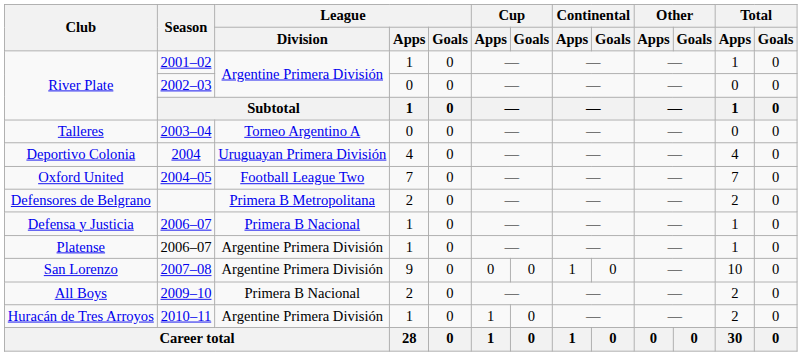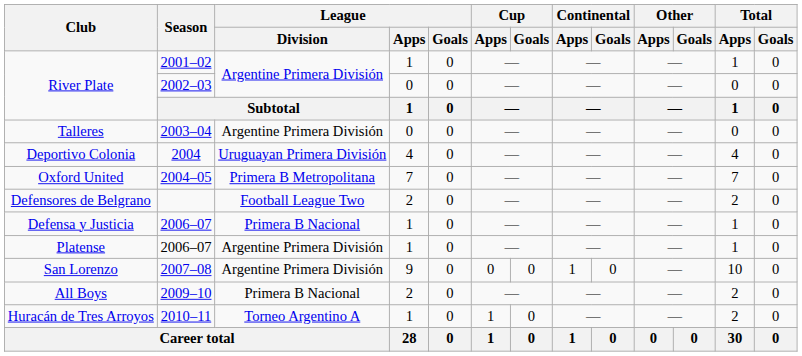 <table class="wikitable" style="text-align: center;">
 <tr>
 <th rowspan="2">Club</th>
 <th rowspan="2">Season</th>
 <th colspan="3">League</th>
 <th colspan="2">Cup</th>
 <th colspan="2">Continental</th>
 <th colspan="2">Other</th>
 <th colspan="2">Total</th>
 </tr>
 <tr>
 <th>Division</th>
 <th>Apps</th>
 <th>Goals</th>
 <th>Apps</th>
 <th>Goals</th>
 <th>Apps</th>
 <th>Goals</th>
 <th>Apps</th>
 <th>Goals</th>
 <th>Apps</th>
 <th>Goals</th>
 </tr>
 <tr>
 <td rowspan="3" valign="center"><a href='#'>River Plate</a></td>
 <td><a href='#'>2001–02</a></td>
 <td rowspan="2"><a href='#'>Argentine Primera División</a></td>
 <td>1</td>
 <td>0</td>
 <td colspan="2">—</td>
 <td colspan="2">—</td>
 <td colspan="2">—</td>
 <td>1</td>
 <td>0</td>
 </tr>
 <tr>
 <td><a href='#'>2002–03</a></td>
 <td>0</td>
 <td>0</td>
 <td colspan="2">—</td>
 <td colspan="2">—</td>
 <td colspan="2">—</td>
 <td>0</td>
 <td>0</td>
 </tr>
 <tr>
 <th colspan="2">Subtotal</th>
 <th>1</th>
 <th>0</th>
 <th colspan="2">—</th>
 <th colspan="2">—</th>
 <th colspan="2">—</th>
 <th>1</th>
 <th>0</th>
 </tr>
 <tr>
 <td valign="center"><a href='#'>Talleres</a></td>
 <td><a href='#'>2003–04</a></td>
-<td><a href='#'>Torneo Argentino A</a></td>
+<td>Argentine Primera División</td>
 <td>0</td>
 <td>0</td>
 <td colspan="2">—</td>
 <td colspan="2">—</td>
 <td colspan="2">—</td>
 <td>0</td>
 <td>0</td>
 </tr>
 <tr>
 <td valign="center"><a href='#'>Deportivo Colonia</a></td>
 <td><a href='#'>2004</a></td>
 <td><a href='#'>Uruguayan Primera División</a></td>
 <td>4</td>
 <td>0</td>
 <td colspan="2">—</td>
 <td colspan="2">—</td>
 <td colspan="2">—</td>
 <td>4</td>
 <td>0</td>
 </tr>
 <tr>
 <td valign="center"><a href='#'>Oxford United</a></td>
 <td><a href='#'>2004–05</a></td>
-<td><a href='#'>Football League Two</a></td>
+<td><a href='#'>Primera B Metropolitana</a></td>
 <td>7</td>
 <td>0</td>
 <td colspan="2">—</td>
 <td colspan="2">—</td>
 <td colspan="2">—</td>
 <td>7</td>
 <td>0</td>
 </tr>
 <tr>
 <td valign="center"><a href='#'>Defensores de Belgrano</a></td>
 <td></td>
-<td><a href='#'>Primera B Metropolitana</a></td>
+<td><a href='#'>Football League Two</a></td>
 <td>2</td>
 <td>0</td>
 <td colspan="2">—</td>
 <td colspan="2">—</td>
 <td colspan="2">—</td>
 <td>2</td>
 <td>0</td>
 </tr>
 <tr>
 <td valign="center"><a href='#'>Defensa y Justicia</a></td>
 <td><a href='#'>2006–07</a></td>
 <td><a href='#'>Primera B Nacional</a></td>
 <td>1</td>
 <td>0</td>
 <td colspan="2">—</td>
 <td colspan="2">—</td>
 <td colspan="2">—</td>
 <td>1</td>
 <td>0</td>
 </tr>
 <tr>
 <td valign="center"><a href='#'>Platense</a></td>
 <td>2006–07</td>
 <td>Argentine Primera División</td>
 <td>1</td>
 <td>0</td>
 <td colspan="2">—</td>
 <td colspan="2">—</td>
 <td colspan="2">—</td>
 <td>1</td>
 <td>0</td>
 </tr>
 <tr>
 <td valign="center"><a href='#'>San Lorenzo</a></td>
 <td><a href='#'>2007–08</a></td>
 <td>Argentine Primera División</td>
 <td>9</td>
 <td>0</td>
 <td>0</td>
 <td>0</td>
 <td>1</td>
 <td>0</td>
 <td colspan="2">—</td>
 <td>10</td>
 <td>0</td>
 </tr>
 <tr>
 <td valign="center"><a href='#'>All Boys</a></td>
 <td><a href='#'>2009–10</a></td>
 <td>Primera B Nacional</td>
 <td>2</td>
 <td>0</td>
 <td colspan="2">—</td>
 <td colspan="2">—</td>
 <td colspan="2">—</td>
 <td>2</td>
 <td>0</td>
 </tr>
 <tr>
 <td valign="center"><a href='#'>Huracán de Tres Arroyos</a></td>
 <td><a href='#'>2010–11</a></td>
-<td>Argentine Primera División</td>
+<td><a href='#'>Torneo Argentino A</a></td>
 <td>1</td>
 <td>0</td>
 <td>1</td>
 <td>0</td>
 <td colspan="2">—</td>
 <td colspan="2">—</td>
 <td>2</td>
 <td>0</td>
 </tr>
 <tr>
 <th colspan="3"><strong>Career total</strong></th>
 <th>28</th>
 <th>0</th>
 <th>1</th>
 <th>0</th>
 <th>1</th>
 <th>0</th>
 <th>0</th>
 <th>0</th>
 <th>30</th>
 <th>0</th>
 </tr>
 </table>
